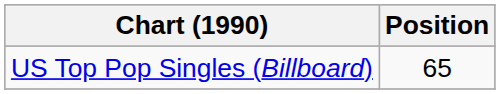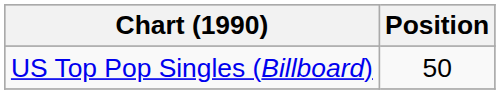 <table class="wikitable sortable">
 <tr>
 <th>Chart (1990)</th>
 <th>Position</th>
 </tr>
 <tr>
 <td><a href='#'>US Top Pop Singles (<em>Billboard</em>)</a></td>
-<td style="text-align:center;">65</td>
+<td style="text-align:center;">50</td>
 </tr>
 </table>
